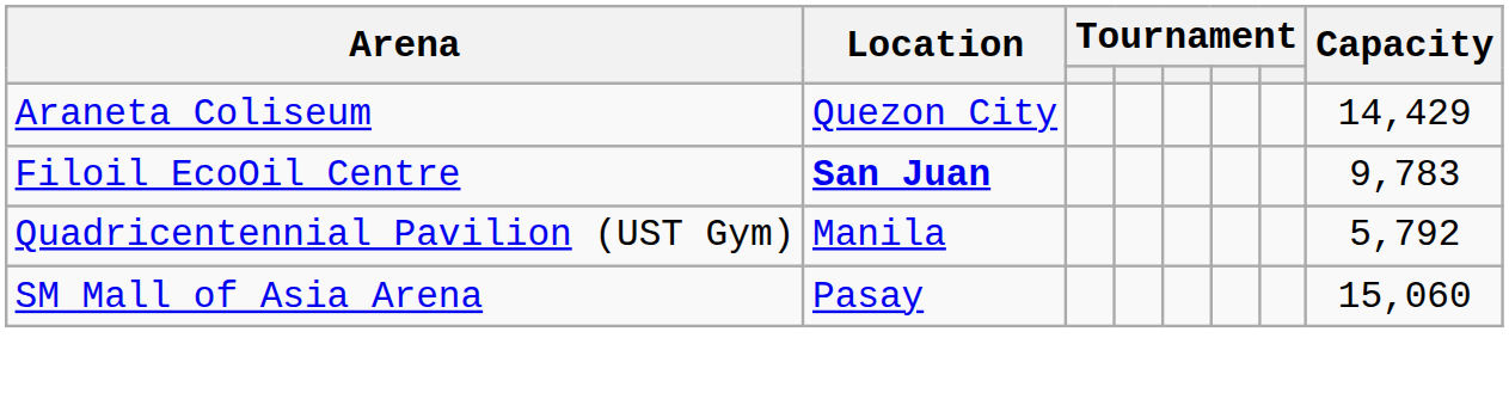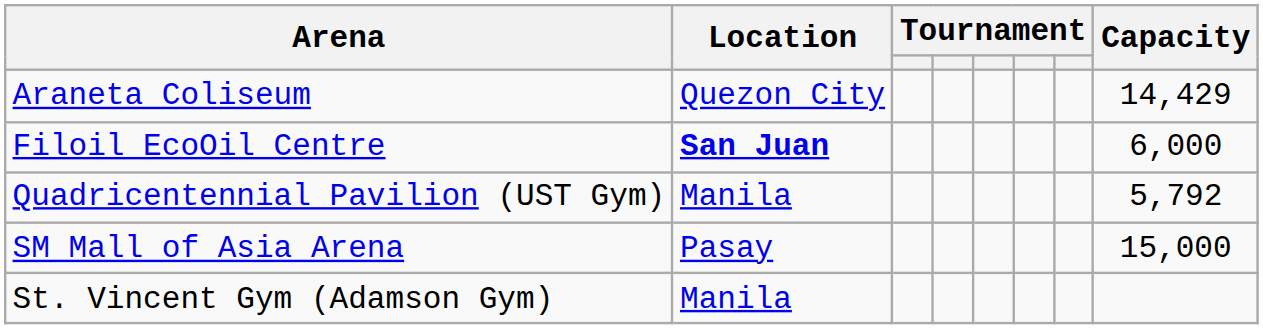 <table class="wikitable">
 <tr>
 <th rowspan="2">Arena</th>
 <th rowspan="2">Location</th>
 <th colspan="5">Tournament</th>
 <th rowspan="2">Capacity</th>
 </tr>
 <tr>
 <th></th>
 <th></th>
 <th></th>
 <th></th>
 <th></th>
 </tr>
 <tr>
 <td><a href='#'>Araneta Coliseum</a></td>
 <td><a href='#'>Quezon City</a></td>
 <td align="center"></td>
 <td align="center"></td>
 <td align="center"></td>
 <td align="center"></td>
 <td align="center"></td>
 <td align="center">14,429</td>
 </tr>
 <tr>
 <td><a href='#'>Filoil EcoOil Centre</a></td>
 <td><strong><a href='#'>San Juan</a></strong></td>
 <td align="center"></td>
 <td align="center"></td>
 <td align="center"></td>
 <td align="center"></td>
 <td align="center"></td>
-<td align="center">9,783</td>
+<td align="center">6,000</td>
 </tr>
 <tr>
 <td><a href='#'>Quadricentennial Pavilion</a> (UST Gym)</td>
 <td><a href='#'>Manila</a></td>
 <td align="center"></td>
 <td align="center"></td>
 <td align="center"></td>
 <td align="center"></td>
 <td align="center"></td>
 <td align="center">5,792</td>
 </tr>
 <tr>
 <td><a href='#'>SM Mall of Asia Arena</a></td>
 <td><a href='#'>Pasay</a></td>
 <td align="center"></td>
 <td align="center"></td>
 <td align="center"></td>
 <td align="center"></td>
 <td align="center"></td>
-<td align="center">15,060</td>
+<td align="center">15,000</td>
+</tr>
+<tr>
+<td>St. Vincent Gym (Adamson Gym)</td>
+<td><a href='#'>Manila</a></td>
+<td align="center"></td>
+<td align="center"></td>
+<td align="center"></td>
+<td align="center"></td>
+<td align="center"></td>
+<td align="center"></td>
 </tr>
 </table>
